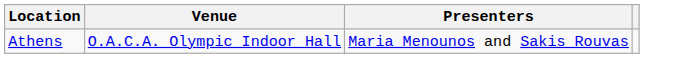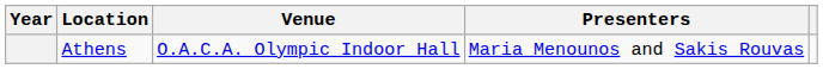 <table class="wikitable plainrowheaders">
 <tr>
+<th>Year</th>
 <th>Location</th>
 <th>Venue</th>
 <th>Presenters</th>
 <th></th>
 </tr>
 <tr>
+<th scope="row"></th>
 <td><a href='#'>Athens</a></td>
 <td><a href='#'>O.A.C.A. Olympic Indoor Hall</a></td>
 <td><a href='#'>Maria Menounos</a> and <a href='#'>Sakis Rouvas</a></td>
 <td></td>
 </tr>
 </table>
